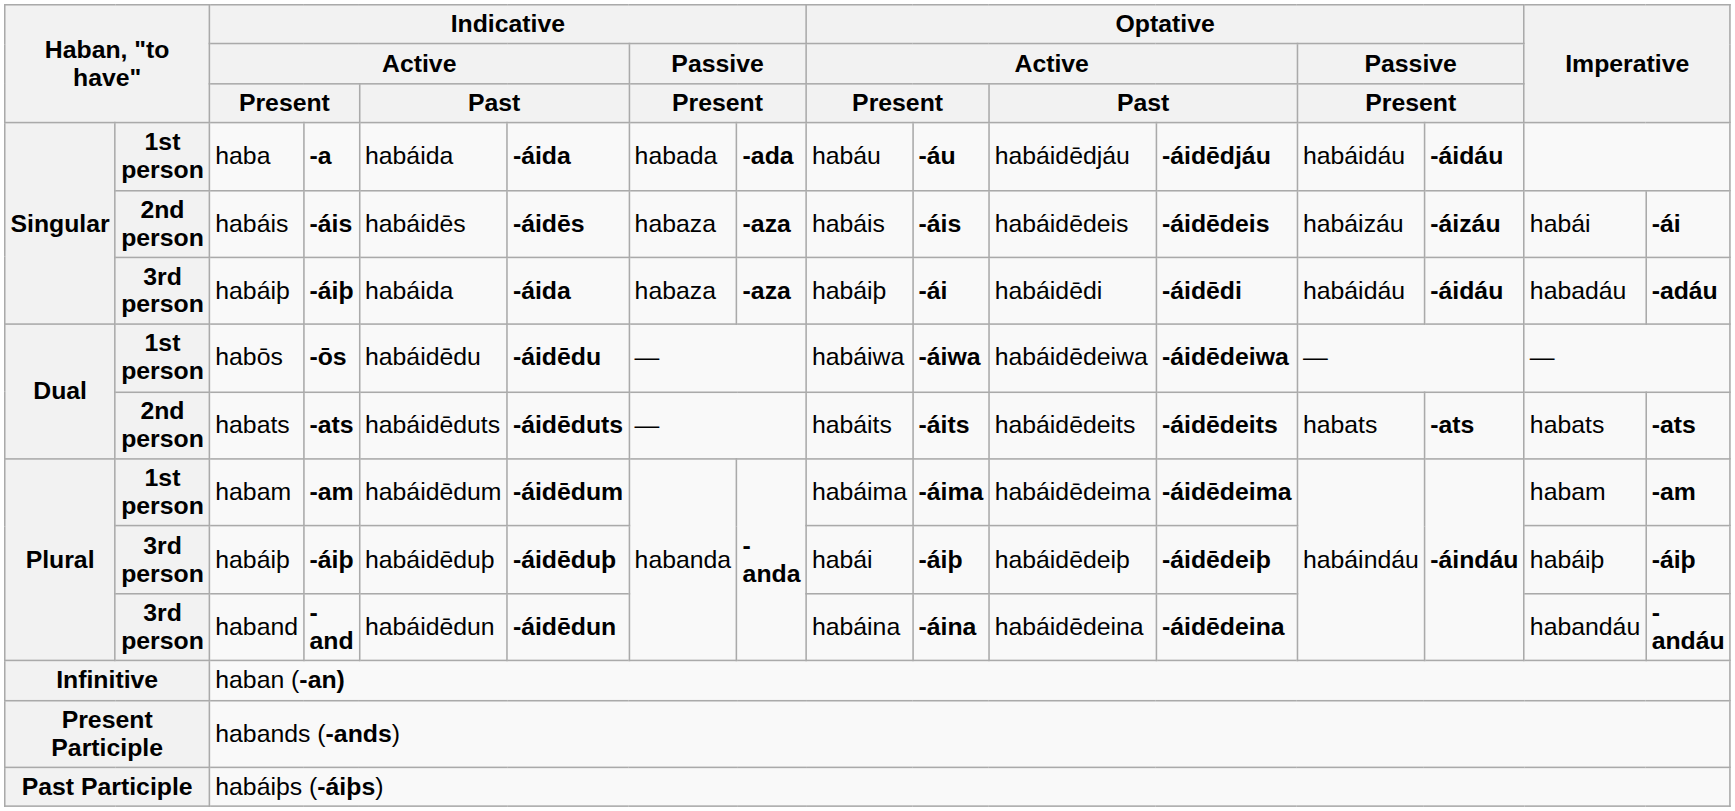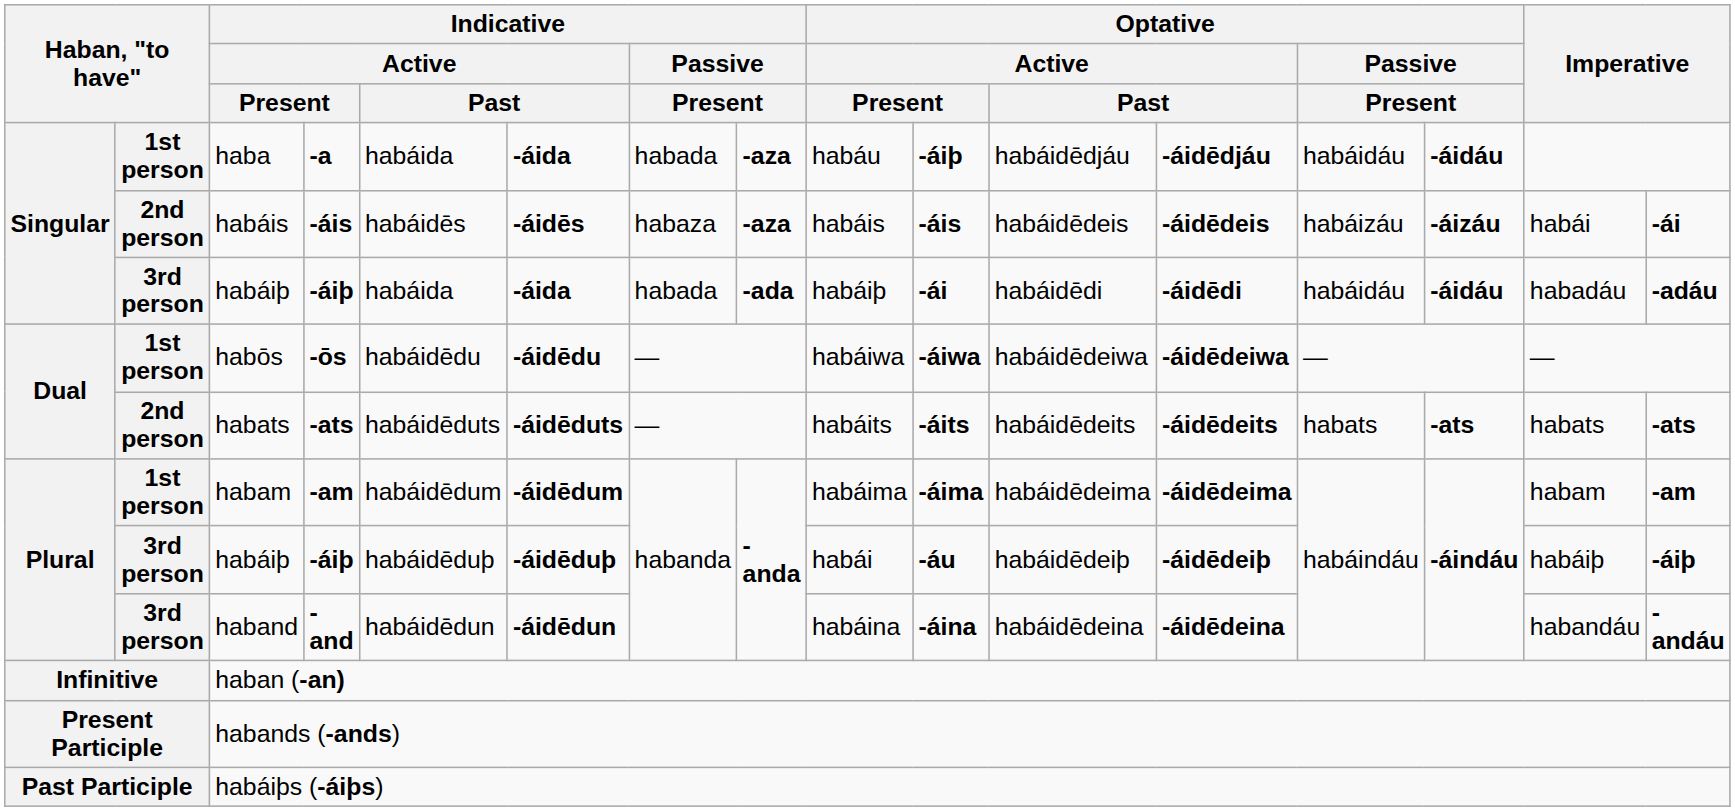 <table class="wikitable mw-collapsible">
 <tr>
 <th colspan="2" rowspan="3">Haban, "to have"</th>
 <th colspan="6">Indicative</th>
 <th colspan="6">Optative</th>
 <th colspan="2" rowspan="3">Imperative</th>
 </tr>
 <tr>
 <th colspan="4">Active</th>
 <th colspan="2">Passive</th>
 <th colspan="4">Active</th>
 <th colspan="2">Passive</th>
 </tr>
 <tr>
 <th colspan="2">Present</th>
 <th colspan="2">Past</th>
 <th colspan="2">Present</th>
 <th colspan="2">Present</th>
 <th colspan="2">Past</th>
 <th colspan="2">Present</th>
 </tr>
 <tr>
 <th rowspan="3">Singular</th>
 <th>1st person</th>
 <td>haba</td>
 <td><strong>-a</strong></td>
 <td>habáida</td>
 <td><strong>-áida</strong></td>
 <td>habada</td>
-<td><strong>-ada</strong></td>
+<td><strong>-aza</strong></td>
 <td>habáu</td>
-<td><strong>-áu</strong></td>
+<td><strong>-áiþ</strong></td>
 <td>habáidēdjáu</td>
 <td><strong>-áidēdjáu</strong></td>
 <td>habáidáu</td>
 <td><strong>-áidáu</strong></td>
 <td colspan="2"></td>
 </tr>
 <tr>
 <th>2nd person</th>
 <td>habáis</td>
 <td><strong>-áis</strong></td>
 <td>habáidēs</td>
 <td><strong>-áidēs</strong></td>
 <td>habaza</td>
 <td><strong>-aza</strong></td>
 <td>habáis</td>
 <td><strong>-áis</strong></td>
 <td>habáidēdeis</td>
 <td><strong>-áidēdeis</strong></td>
 <td>habáizáu</td>
 <td><strong>-áizáu</strong></td>
 <td>habái</td>
 <td><strong>-ái</strong></td>
 </tr>
 <tr>
 <th>3rd person</th>
 <td>habáiþ</td>
 <td><strong>-áiþ</strong></td>
 <td>habáida</td>
 <td><strong>-áida</strong></td>
-<td>habaza</td>
-<td><strong>-aza</strong></td>
+<td>habada</td>
+<td><strong>-ada</strong></td>
 <td>habáiþ</td>
 <td><strong>-ái</strong></td>
 <td>habáidēdi</td>
 <td><strong>-áidēdi</strong></td>
 <td>habáidáu</td>
 <td><strong>-áidáu</strong></td>
 <td>habadáu</td>
 <td><strong>-adáu</strong></td>
 </tr>
 <tr>
 <th rowspan="2">Dual</th>
 <th>1st person</th>
 <td>habōs</td>
 <td><strong>-ōs</strong></td>
 <td>habáidēdu</td>
 <td><strong>-áidēdu</strong></td>
 <td colspan="2">—</td>
 <td>habáiwa</td>
 <td><strong>-áiwa</strong></td>
 <td>habáidēdeiwa</td>
 <td><strong>-áidēdeiwa</strong></td>
 <td colspan="2">—</td>
 <td colspan="2">—</td>
 </tr>
 <tr>
 <th>2nd person</th>
 <td>habats</td>
 <td><strong>-ats</strong></td>
 <td>habáidēduts</td>
 <td><strong>-áidēduts</strong></td>
 <td colspan="2">—</td>
 <td>habáits</td>
 <td><strong>-áits</strong></td>
 <td>habáidēdeits</td>
 <td><strong>-áidēdeits</strong></td>
 <td>habats</td>
 <td><strong>-ats</strong></td>
 <td>habats</td>
 <td><strong>-ats</strong></td>
 </tr>
 <tr>
 <th rowspan="3">Plural</th>
 <th>1st person</th>
 <td>habam</td>
 <td><strong>-am</strong></td>
 <td>habáidēdum</td>
 <td><strong>-áidēdum</strong></td>
 <td rowspan="3">habanda</td>
 <td rowspan="3"><strong>-anda</strong></td>
 <td>habáima</td>
 <td><strong>-áima</strong></td>
 <td>habáidēdeima</td>
 <td><strong>-áidēdeima</strong></td>
 <td rowspan="3">habáindáu</td>
 <td rowspan="3"><strong>-áindáu</strong></td>
 <td>habam</td>
 <td><strong>-am</strong></td>
 </tr>
 <tr>
 <th>3rd person</th>
 <td>habáiþ</td>
 <td><strong>-áiþ</strong></td>
 <td>habáidēduþ</td>
 <td><strong>-áidēduþ</strong></td>
 <td>habái</td>
-<td><strong>-áiþ</strong></td>
+<td><strong>-áu</strong></td>
 <td>habáidēdeiþ</td>
 <td><strong>-áidēdeiþ</strong></td>
 <td>habáiþ</td>
 <td><strong>-áiþ</strong></td>
 </tr>
 <tr>
 <th>3rd person</th>
 <td>haband</td>
 <td><strong>-and</strong></td>
 <td>habáidēdun</td>
 <td><strong>-áidēdun</strong></td>
 <td>habáina</td>
 <td><strong>-áina</strong></td>
 <td>habáidēdeina</td>
 <td><strong>-áidēdeina</strong></td>
 <td>habandáu</td>
 <td><strong>-andáu</strong></td>
 </tr>
 <tr>
 <th colspan="2">Infinitive</th>
 <td colspan="14">haban (<strong>-an)</strong></td>
 </tr>
 <tr>
 <th colspan="2">Present Participle</th>
 <td colspan="14">habands (<strong>-ands</strong>)</td>
 </tr>
 <tr>
 <th colspan="2">Past Participle</th>
 <td colspan="14">habáiþs (<strong>-áiþs</strong>)</td>
 </tr>
 </table>
